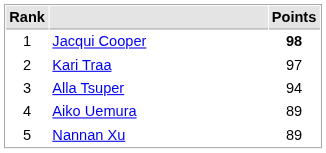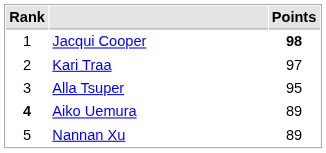 <table cellspacing="1" cellpadding="3" style="border:1px solid #AAAAAA;font-size:86%">
 <tr bgcolor="#E4E4E4">
 <th style="border-bottom:1px solid #AAAAAA" width=10>Rank</th>
 <th style="border-bottom:1px solid #AAAAAA" width=200></th>
 <th style="border-bottom:1px solid #AAAAAA" width=20>Points</th>
 </tr>
 <tr>
 <td align="center">1</td>
 <td> <a href='#'>Jacqui Cooper</a></td>
 <td align=center><strong>98</strong></td>
 </tr>
 <tr>
 <td align="center">2</td>
 <td> <a href='#'>Kari Traa</a></td>
 <td align=center>97</td>
 </tr>
 <tr>
 <td align="center">3</td>
 <td> <a href='#'>Alla Tsuper</a></td>
-<td align=center>94</td>
+<td align=center>95</td>
 </tr>
 <tr>
-<td align="center">4</td>
+<td align="center"><strong>4</strong></td>
 <td> <a href='#'>Aiko Uemura</a></td>
 <td align=center>89</td>
 </tr>
 <tr>
 <td align="center">5</td>
 <td> <a href='#'>Nannan Xu</a></td>
 <td align=center>89</td>
 </tr>
 </table>
